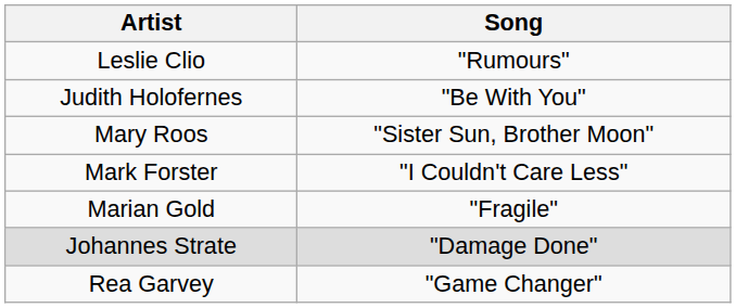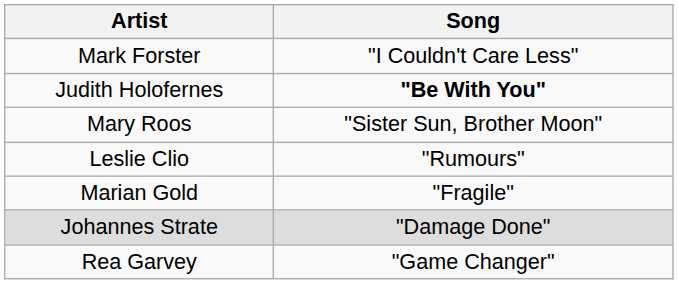 <table class="wikitable plainrowheaders" style="text-align:center;" border="1">
 <tr>
 <th scope="col" rowspan="1" style="width:12em;">Artist</th>
 <th scope="col" rowspan="1" style="width:18em;">Song</th>
 </tr>
 <tr>
-<td scope="row">Leslie Clio</td>
-<td>"Rumours"</td>
+<td scope="row">Mark Forster</td>
+<td>"I Couldn't Care Less"</td>
 </tr>
 <tr>
 <td scope="row">Judith Holofernes</td>
-<td>"Be With You"</td>
+<td><strong>"Be With You"</strong></td>
 </tr>
 <tr>
 <td scope="row">Mary Roos</td>
 <td>"Sister Sun, Brother Moon"</td>
 </tr>
 <tr>
-<td scope="row">Mark Forster</td>
-<td>"I Couldn't Care Less"</td>
+<td scope="row">Leslie Clio</td>
+<td>"Rumours"</td>
 </tr>
 <tr>
 <td scope="row">Marian Gold</td>
 <td>"Fragile"</td>
 </tr>
 <tr style="background:#ddd;">
 <td scope="row">Johannes Strate</td>
 <td>"Damage Done"</td>
 </tr>
 <tr>
 <td scope="row">Rea Garvey</td>
 <td>"Game Changer"</td>
 </tr>
 </table>
